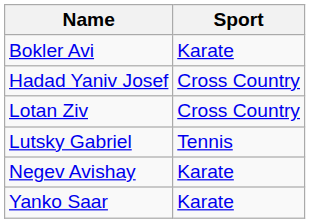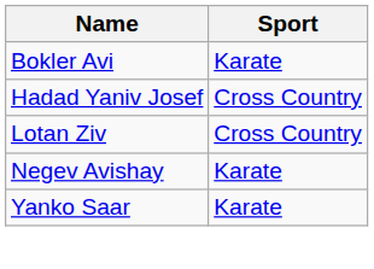 <table class="wikitable sortable">
 <tr>
 <th>Name</th>
 <th>Sport</th>
 </tr>
 <tr>
 <td><a href='#'>Bokler Avi</a></td>
 <td><a href='#'>Karate</a></td>
 </tr>
 <tr>
 <td><a href='#'>Hadad Yaniv Josef</a></td>
 <td><a href='#'>Cross Country</a></td>
 </tr>
 <tr>
 <td><a href='#'>Lotan Ziv</a></td>
 <td><a href='#'>Cross Country</a></td>
 </tr>
 <tr>
-<td><a href='#'>Lutsky Gabriel</a></td>
-<td><a href='#'>Tennis</a></td>
-</tr>
-<tr>
 <td><a href='#'>Negev Avishay</a></td>
 <td><a href='#'>Karate</a></td>
 </tr>
 <tr>
 <td><a href='#'>Yanko Saar</a></td>
 <td><a href='#'>Karate</a></td>
 </tr>
 </table>
